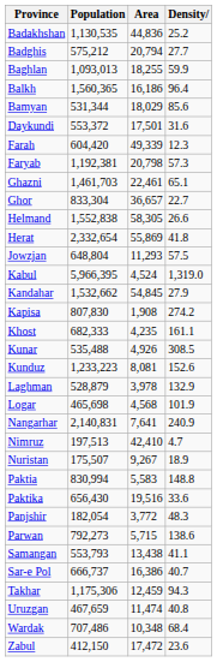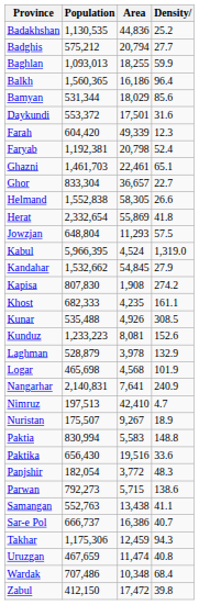 <table class="wikitable sortable sticky-header static-row-numbers sort-under col1left" >
 <tr>
 <th>Province</th>
 <th>Population</th>
 <th>Area</th>
 <th>Density/</th>
 </tr>
 <tr>
 <td><a href='#'>Badakhshan</a></td>
 <td>1,130,535</td>
 <td>44,836</td>
 <td>25.2</td>
 </tr>
 <tr>
 <td><a href='#'>Badghis</a></td>
 <td>575,212</td>
 <td>20,794</td>
 <td>27.7</td>
 </tr>
 <tr>
 <td><a href='#'>Baghlan</a></td>
 <td>1,093,013</td>
 <td>18,255</td>
 <td>59.9</td>
 </tr>
 <tr>
 <td><a href='#'>Balkh</a></td>
 <td>1,560,365</td>
 <td>16,186</td>
 <td>96.4</td>
 </tr>
 <tr>
 <td><a href='#'>Bamyan</a></td>
 <td>531,344</td>
 <td>18,029</td>
 <td>85.6</td>
 </tr>
 <tr>
 <td><a href='#'>Daykundi</a></td>
 <td>553,372</td>
 <td>17,501</td>
 <td>31.6</td>
 </tr>
 <tr>
 <td><a href='#'>Farah</a></td>
 <td>604,420</td>
 <td>49,339</td>
 <td>12.3</td>
 </tr>
 <tr>
 <td><a href='#'>Faryab</a></td>
 <td>1,192,381</td>
 <td>20,798</td>
-<td>57.3</td>
+<td>52.4</td>
 </tr>
 <tr>
 <td><a href='#'>Ghazni</a></td>
 <td>1,461,703</td>
 <td>22,461</td>
 <td>65.1</td>
 </tr>
 <tr>
 <td><a href='#'>Ghor</a></td>
 <td>833,304</td>
 <td>36,657</td>
 <td>22.7</td>
 </tr>
 <tr>
 <td><a href='#'>Helmand</a></td>
 <td>1,552,838</td>
 <td>58,305</td>
 <td>26.6</td>
 </tr>
 <tr>
 <td><a href='#'>Herat</a></td>
 <td>2,332,654</td>
 <td>55,869</td>
 <td>41.8</td>
 </tr>
 <tr>
 <td><a href='#'>Jowzjan</a></td>
 <td>648,804</td>
 <td>11,293</td>
 <td>57.5</td>
 </tr>
 <tr>
 <td><a href='#'>Kabul</a></td>
 <td>5,966,395</td>
 <td>4,524</td>
 <td>1,319.0</td>
 </tr>
 <tr>
 <td><a href='#'>Kandahar</a></td>
 <td>1,532,662</td>
 <td>54,845</td>
 <td>27.9</td>
 </tr>
 <tr>
 <td><a href='#'>Kapisa</a></td>
 <td>807,830</td>
 <td>1,908</td>
 <td>274.2</td>
 </tr>
 <tr>
 <td><a href='#'>Khost</a></td>
 <td>682,333</td>
 <td>4,235</td>
 <td>161.1</td>
 </tr>
 <tr>
 <td><a href='#'>Kunar</a></td>
 <td>535,488</td>
 <td>4,926</td>
 <td>308.5</td>
 </tr>
 <tr>
 <td><a href='#'>Kunduz</a></td>
 <td>1,233,223</td>
 <td>8,081</td>
 <td>152.6</td>
 </tr>
 <tr>
 <td><a href='#'>Laghman</a></td>
 <td>528,879</td>
 <td>3,978</td>
 <td>132.9</td>
 </tr>
 <tr>
 <td><a href='#'>Logar</a></td>
 <td>465,698</td>
 <td>4,568</td>
 <td>101.9</td>
 </tr>
 <tr>
 <td><a href='#'>Nangarhar</a></td>
 <td>2,140,831</td>
 <td>7,641</td>
 <td>240.9</td>
 </tr>
 <tr>
 <td><a href='#'>Nimruz</a></td>
 <td>197,513</td>
 <td>42,410</td>
 <td>4.7</td>
 </tr>
 <tr>
 <td><a href='#'>Nuristan</a></td>
 <td>175,507</td>
 <td>9,267</td>
 <td>18.9</td>
 </tr>
 <tr>
 <td><a href='#'>Paktia</a></td>
 <td>830,994</td>
 <td>5,583</td>
 <td>148.8</td>
 </tr>
 <tr>
 <td><a href='#'>Paktika</a></td>
 <td>656,430</td>
 <td>19,516</td>
 <td>33.6</td>
 </tr>
 <tr>
 <td><a href='#'>Panjshir</a></td>
 <td>182,054</td>
 <td>3,772</td>
 <td>48.3</td>
 </tr>
 <tr>
 <td><a href='#'>Parwan</a></td>
 <td>792,273</td>
 <td>5,715</td>
 <td>138.6</td>
 </tr>
 <tr>
 <td><a href='#'>Samangan</a></td>
-<td>553,793</td>
+<td>552,763</td>
 <td>13,438</td>
 <td>41.1</td>
 </tr>
 <tr>
 <td><a href='#'>Sar-e Pol</a></td>
 <td>666,737</td>
 <td>16,386</td>
 <td>40.7</td>
 </tr>
 <tr>
 <td><a href='#'>Takhar</a></td>
 <td>1,175,306</td>
 <td>12,459</td>
 <td>94.3</td>
 </tr>
 <tr>
 <td><a href='#'>Uruzgan</a></td>
 <td>467,659</td>
 <td>11,474</td>
 <td>40.8</td>
 </tr>
 <tr>
 <td><a href='#'>Wardak</a></td>
 <td>707,486</td>
 <td>10,348</td>
 <td>68.4</td>
 </tr>
 <tr>
 <td><a href='#'>Zabul</a></td>
 <td>412,150</td>
 <td>17,472</td>
-<td>23.6</td>
+<td>39.8</td>
 </tr>
 </table>
